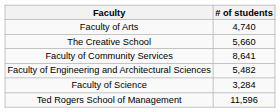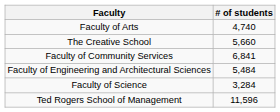 <table style="text-align:center; float:right; font-size:85%; margin-left:2em; margin:10px" class="wikitable sortable">
 <tr>
 <th>Faculty</th>
 <th># of students</th>
 </tr>
 <tr>
 <td>Faculty of Arts</td>
 <td>4,740</td>
 </tr>
 <tr>
 <td>The Creative School</td>
 <td>5,660</td>
 </tr>
 <tr>
 <td>Faculty of Community Services</td>
-<td>8,641</td>
+<td>6,841</td>
 </tr>
 <tr>
 <td>Faculty of Engineering and Architectural Sciences</td>
-<td>5,482</td>
+<td>5,484</td>
 </tr>
 <tr>
 <td>Faculty of Science</td>
 <td>3,284</td>
 </tr>
 <tr>
 <td>Ted Rogers School of Management</td>
 <td>11,596</td>
 </tr>
 </table>
